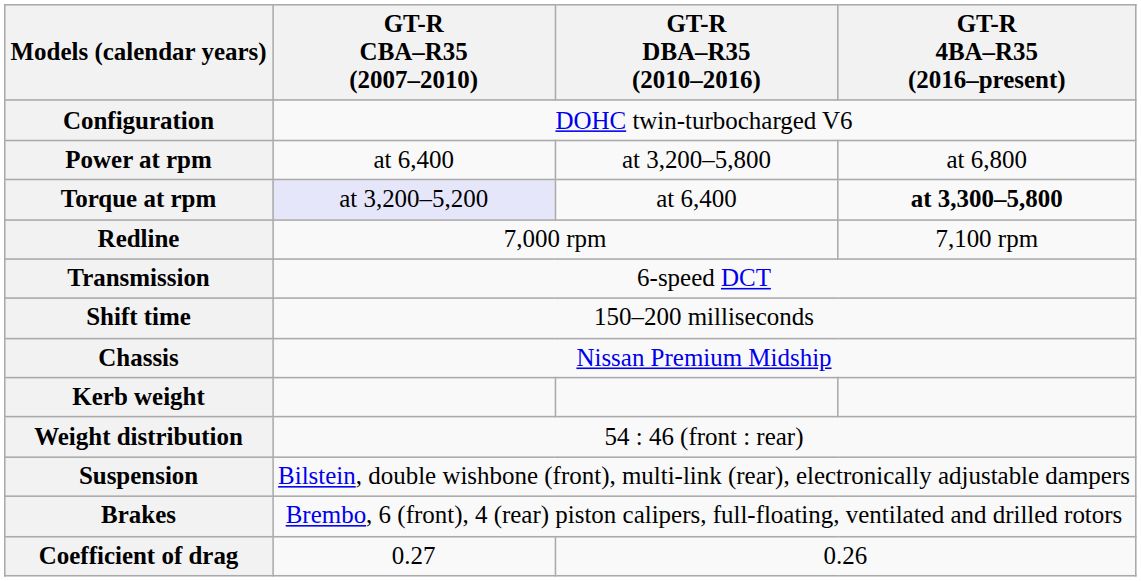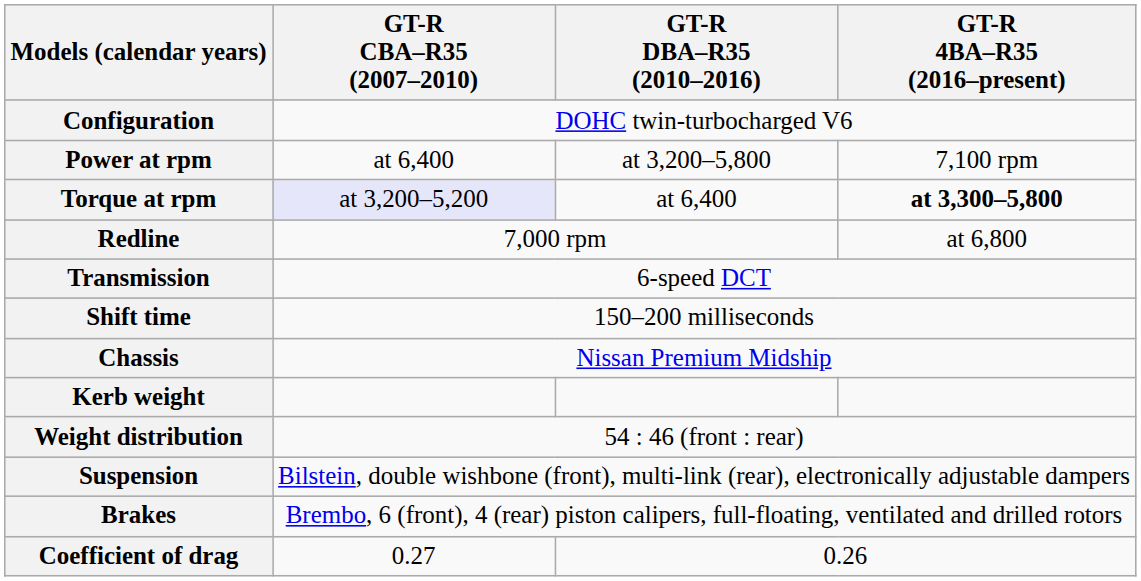 <table class="wikitable" style="text-align:center;">
 <tr>
 <th>Models (calendar years)</th>
 <th>GT-R<br>CBA–R35<br>(2007–2010)</th>
 <th>GT-R<br>DBA–R35<br>(2010–2016)</th>
 <th>GT-R<br>4BA–R35<br>(2016–present)</th>
 </tr>
 <tr>
 <th style="text-align:center;">Configuration</th>
 <td colspan="3"> <a href='#'>DOHC</a> twin-turbocharged V6</td>
 </tr>
 <tr>
 <th style="text-align:center;">Power at rpm</th>
 <td> at 6,400</td>
 <td> at 3,200–5,800</td>
-<td> at 6,800</td>
+<td>7,100 rpm</td>
 </tr>
 <tr>
 <th style="text-align: center;">Torque at rpm</th>
 <td style="background: lavender;"> at 3,200–5,200</td>
 <td> at 6,400</td>
 <td><strong> at 3,300–5,800</strong></td>
 </tr>
 <tr>
 <th style="text-align:center;">Redline</th>
 <td colspan="2">7,000 rpm</td>
-<td>7,100 rpm</td>
+<td> at 6,800</td>
 </tr>
 <tr>
 <th style="text-align:center;">Transmission</th>
 <td colspan="3">6-speed <a href='#'>DCT</a></td>
 </tr>
 <tr>
 <th>Shift time</th>
 <td colspan="3">150–200 milliseconds</td>
 </tr>
 <tr>
 <th style="text-align:center;">Chassis</th>
 <td colspan="3"><a href='#'>Nissan Premium Midship</a></td>
 </tr>
 <tr>
 <th style="text-align:center;">Kerb weight</th>
 <td></td>
 <td></td>
 <td></td>
 </tr>
 <tr>
 <th>Weight distribution</th>
 <td colspan="3">54 : 46 (front : rear)</td>
 </tr>
 <tr>
 <th>Suspension</th>
 <td colspan="3"><a href='#'>Bilstein</a>, double wishbone (front), multi-link (rear), electronically adjustable dampers</td>
 </tr>
 <tr>
 <th>Brakes</th>
 <td colspan="3"><a href='#'>Brembo</a>, 6 (front), 4 (rear) piston calipers, full-floating, ventilated and drilled rotors</td>
 </tr>
 <tr>
 <th>Coefficient of drag</th>
 <td>0.27 <a href='#'></a></td>
 <td colspan="2">0.26 <a href='#'></a></td>
 </tr>
 </table>
